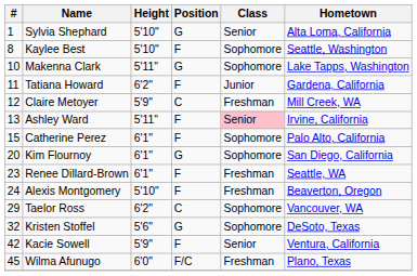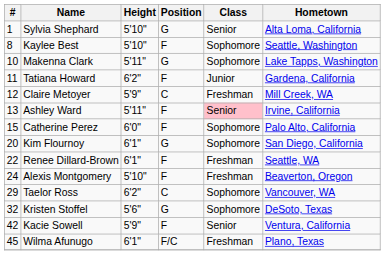 <table class="wikitable" style="font-size: 90%">
 <tr>
 <th>#</th>
 <th>Name</th>
 <th>Height</th>
 <th>Position</th>
 <th>Class</th>
 <th>Hometown</th>
 </tr>
 <tr>
 <td>1</td>
 <td>Sylvia Shephard</td>
 <td>5'10"</td>
 <td>G</td>
 <td>Senior</td>
 <td><a href='#'>Alta Loma, California</a></td>
 </tr>
 <tr>
 <td>8</td>
 <td>Kaylee Best</td>
 <td>5'10"</td>
 <td>F</td>
 <td>Sophomore</td>
 <td><a href='#'>Seattle, Washington</a></td>
 </tr>
 <tr>
 <td>10</td>
 <td>Makenna Clark</td>
 <td>5'11"</td>
 <td>G</td>
 <td>Sophomore</td>
 <td><a href='#'>Lake Tapps, Washington</a></td>
 </tr>
 <tr>
 <td>11</td>
 <td>Tatiana Howard</td>
 <td>6'2"</td>
 <td>F</td>
 <td>Junior</td>
 <td><a href='#'>Gardena, California</a></td>
 </tr>
 <tr>
 <td>12</td>
 <td>Claire Metoyer</td>
 <td>5'9"</td>
 <td>C</td>
 <td>Freshman</td>
 <td><a href='#'>Mill Creek, WA</a></td>
 </tr>
 <tr>
 <td>13</td>
 <td>Ashley Ward</td>
 <td>5'11"</td>
 <td>F</td>
 <td style="background: pink;">Senior</td>
 <td><a href='#'>Irvine, California</a></td>
 </tr>
 <tr>
 <td>15</td>
 <td>Catherine Perez</td>
-<td>6'1"</td>
+<td>6'0"</td>
 <td>F</td>
 <td>Sophomore</td>
 <td><a href='#'>Palo Alto, California</a></td>
 </tr>
 <tr>
 <td>20</td>
 <td>Kim Flournoy</td>
 <td>6'1"</td>
 <td>G</td>
 <td>Sophomore</td>
 <td><a href='#'>San Diego, California</a></td>
 </tr>
 <tr>
-<td>23</td>
+<td>22</td>
 <td>Renee Dillard-Brown</td>
 <td>6'1"</td>
 <td>F</td>
 <td>Freshman</td>
 <td><a href='#'>Seattle, WA</a></td>
 </tr>
 <tr>
 <td>24</td>
 <td>Alexis Montgomery</td>
 <td>5'10"</td>
 <td>F</td>
 <td>Freshman</td>
 <td><a href='#'>Beaverton, Oregon</a></td>
 </tr>
 <tr>
 <td>29</td>
 <td>Taelor Ross</td>
 <td>6'2"</td>
 <td>C</td>
 <td>Sophomore</td>
 <td><a href='#'>Vancouver, WA</a></td>
 </tr>
 <tr>
 <td>32</td>
 <td>Kristen Stoffel</td>
 <td>5'6"</td>
 <td>G</td>
 <td>Sophomore</td>
 <td><a href='#'>DeSoto, Texas</a></td>
 </tr>
 <tr>
 <td>42</td>
 <td>Kacie Sowell</td>
 <td>5'9"</td>
 <td>F</td>
 <td>Senior</td>
 <td><a href='#'>Ventura, California</a></td>
 </tr>
 <tr>
 <td>45</td>
 <td>Wilma Afunugo</td>
-<td>6'0"</td>
+<td>6'1"</td>
 <td>F/C</td>
 <td>Freshman</td>
 <td><a href='#'>Plano, Texas</a></td>
 </tr>
 <tr>
 </tr>
 </table>
